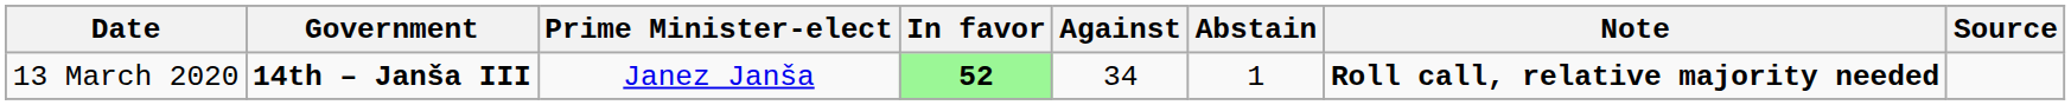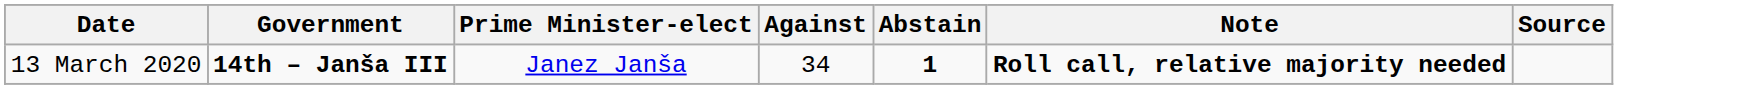 <table class="wikitable" style="text-align: center;">
 <tr>
 <th>Date</th>
 <th>Government</th>
 <th>Prime Minister-elect</th>
-<th>In favor</th>
 <th>Against</th>
 <th>Abstain</th>
 <th>Note</th>
 <th>Source</th>
 </tr>
 <tr>
 <td>13 March 2020</td>
 <td><strong>14th – Janša III</strong></td>
 <td><a href='#'>Janez Janša</a></td>
-<td style="background:#9bf796;"><strong>52</strong></td>
 <td>34</td>
-<td>1</td>
+<td><strong>1</strong></td>
 <td><strong>Roll call, relative majority needed</strong></td>
 <td></td>
 </tr>
 </table>
